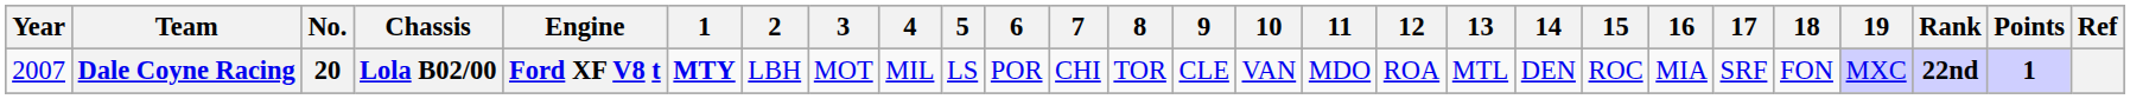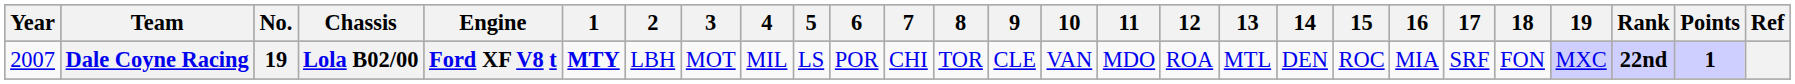 <table class="wikitable" style="text-align:center; font-size:85%">
 <tr>
 <th>Year</th>
 <th>Team</th>
 <th>No.</th>
 <th>Chassis</th>
 <th>Engine</th>
 <th>1</th>
 <th>2</th>
 <th>3</th>
 <th>4</th>
 <th>5</th>
 <th>6</th>
 <th>7</th>
 <th>8</th>
 <th>9</th>
 <th>10</th>
 <th>11</th>
 <th>12</th>
 <th>13</th>
 <th>14</th>
 <th>15</th>
 <th>16</th>
 <th>17</th>
 <th>18</th>
 <th>19</th>
 <th>Rank</th>
 <th>Points</th>
 <th>Ref</th>
 </tr>
 <tr>
 <td><a href='#'>2007</a></td>
 <th nowrap><a href='#'>Dale Coyne Racing</a></th>
-<th>20</th>
+<th>19</th>
 <th nowrap><a href='#'>Lola</a> B02/00</th>
 <th nowrap><a href='#'>Ford</a> XF <a href='#'>V8</a> <a href='#'>t</a></th>
 <td><strong><a href='#'>MTY</a></strong></td>
 <td><a href='#'>LBH</a></td>
 <td><a href='#'>MOT</a></td>
 <td><a href='#'>MIL</a></td>
 <td><a href='#'>LS</a></td>
 <td><a href='#'>POR</a></td>
 <td><a href='#'>CHI</a></td>
 <td><a href='#'>TOR</a></td>
 <td><a href='#'>CLE</a></td>
 <td><a href='#'>VAN</a></td>
 <td><a href='#'>MDO</a></td>
 <td><a href='#'>ROA</a></td>
 <td><a href='#'>MTL</a></td>
 <td><a href='#'>DEN</a></td>
 <td><a href='#'>ROC</a></td>
 <td><a href='#'>MIA</a></td>
 <td><a href='#'>SRF</a></td>
 <td><a href='#'>FON</a></td>
 <td style="background:#CFCFFF;"><a href='#'>MXC</a><br></td>
 <td style="background:#CFCFFF;"><strong>22nd</strong></td>
 <td style="background:#CFCFFF;"><strong>1</strong></td>
 <th></th>
 </tr>
 </table>
